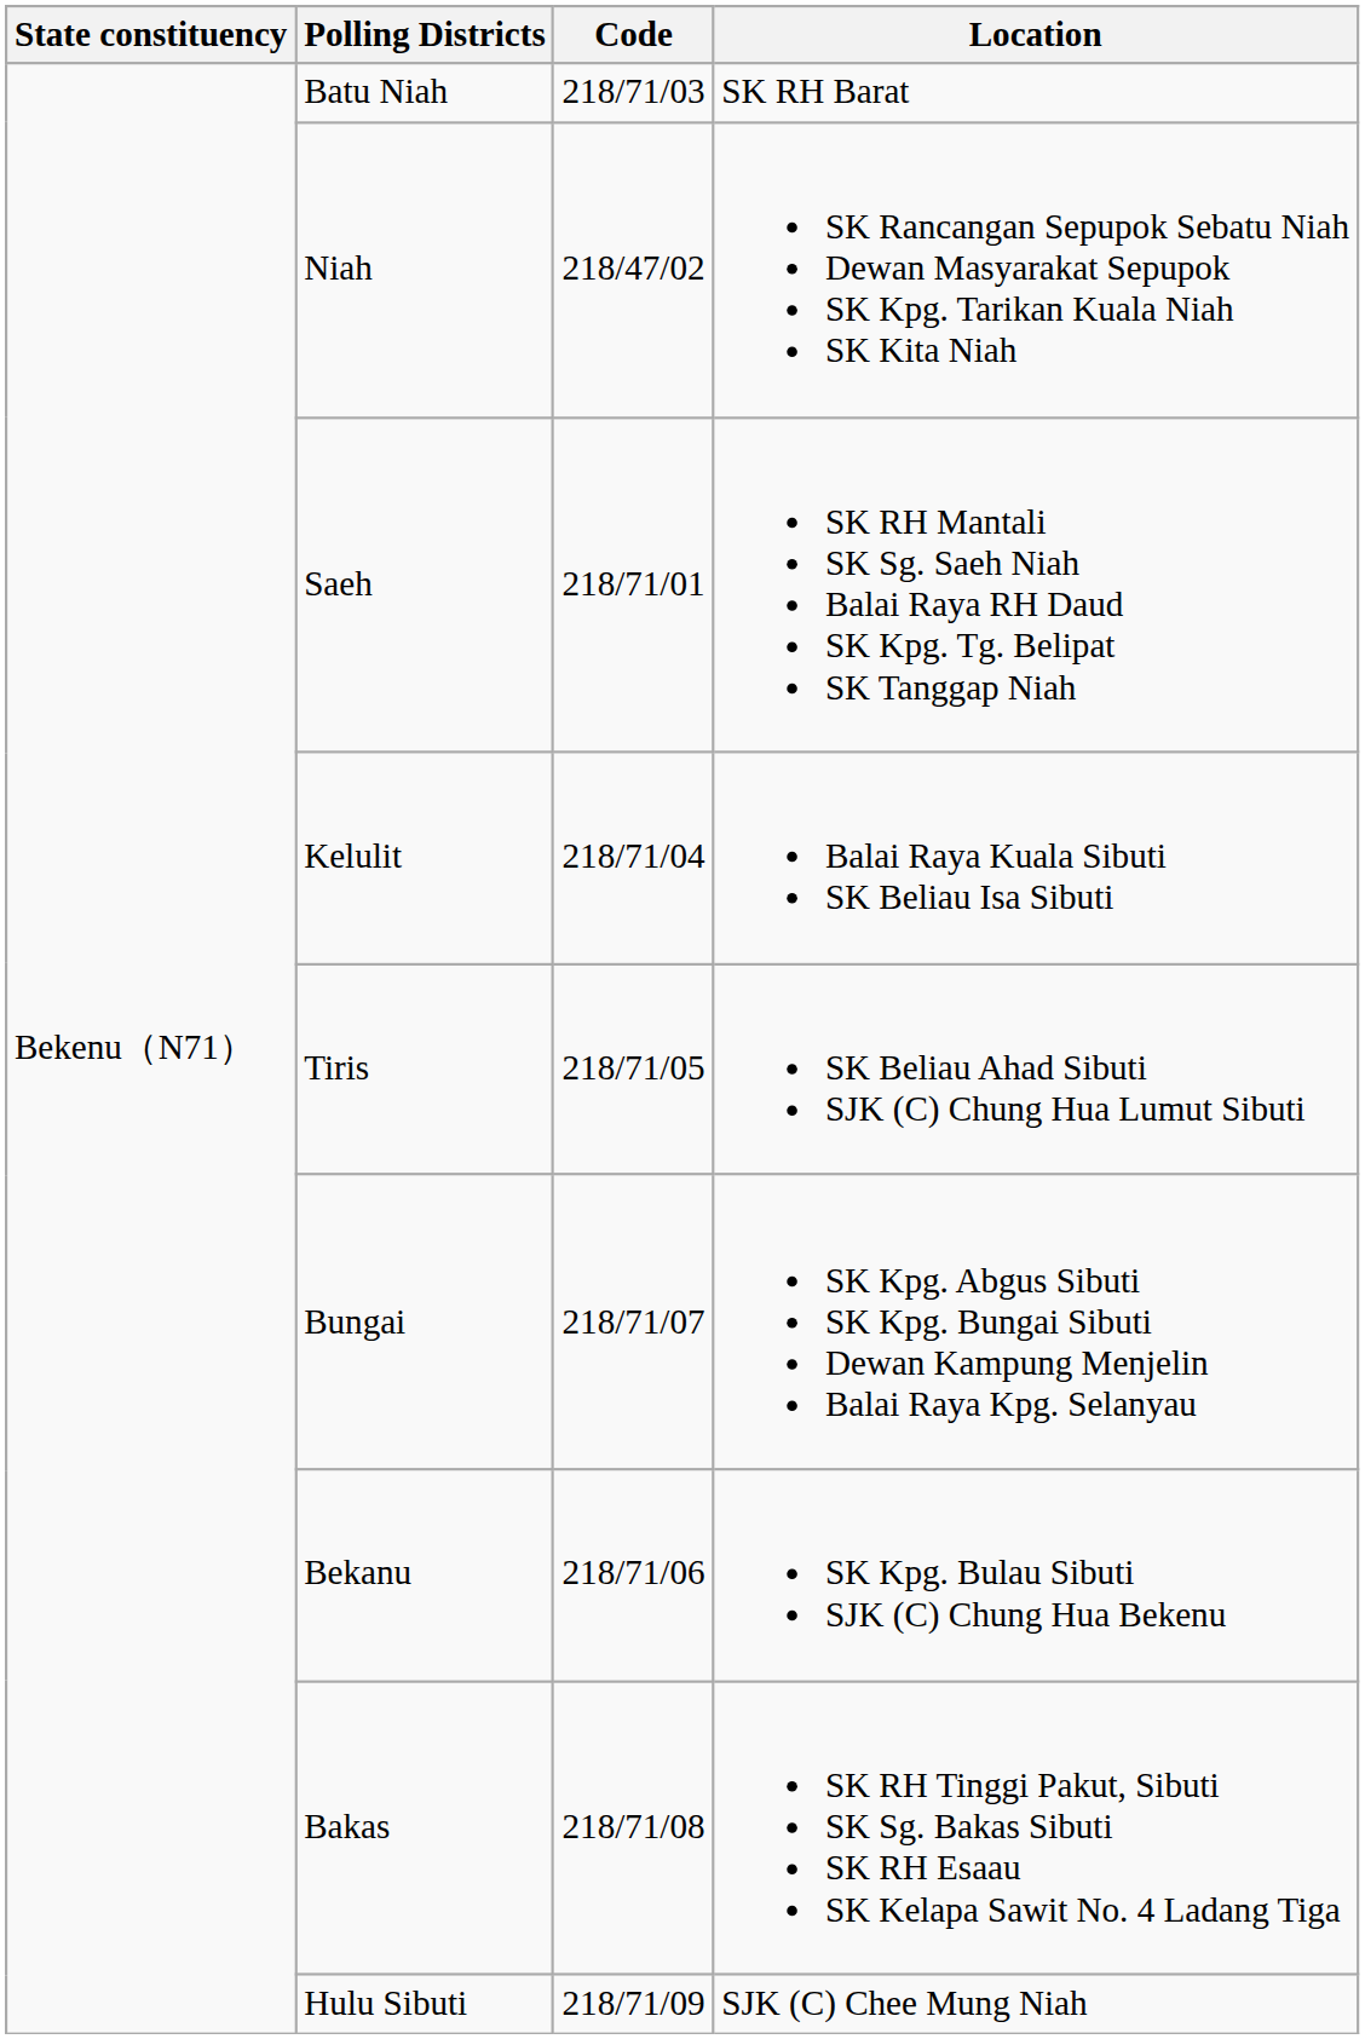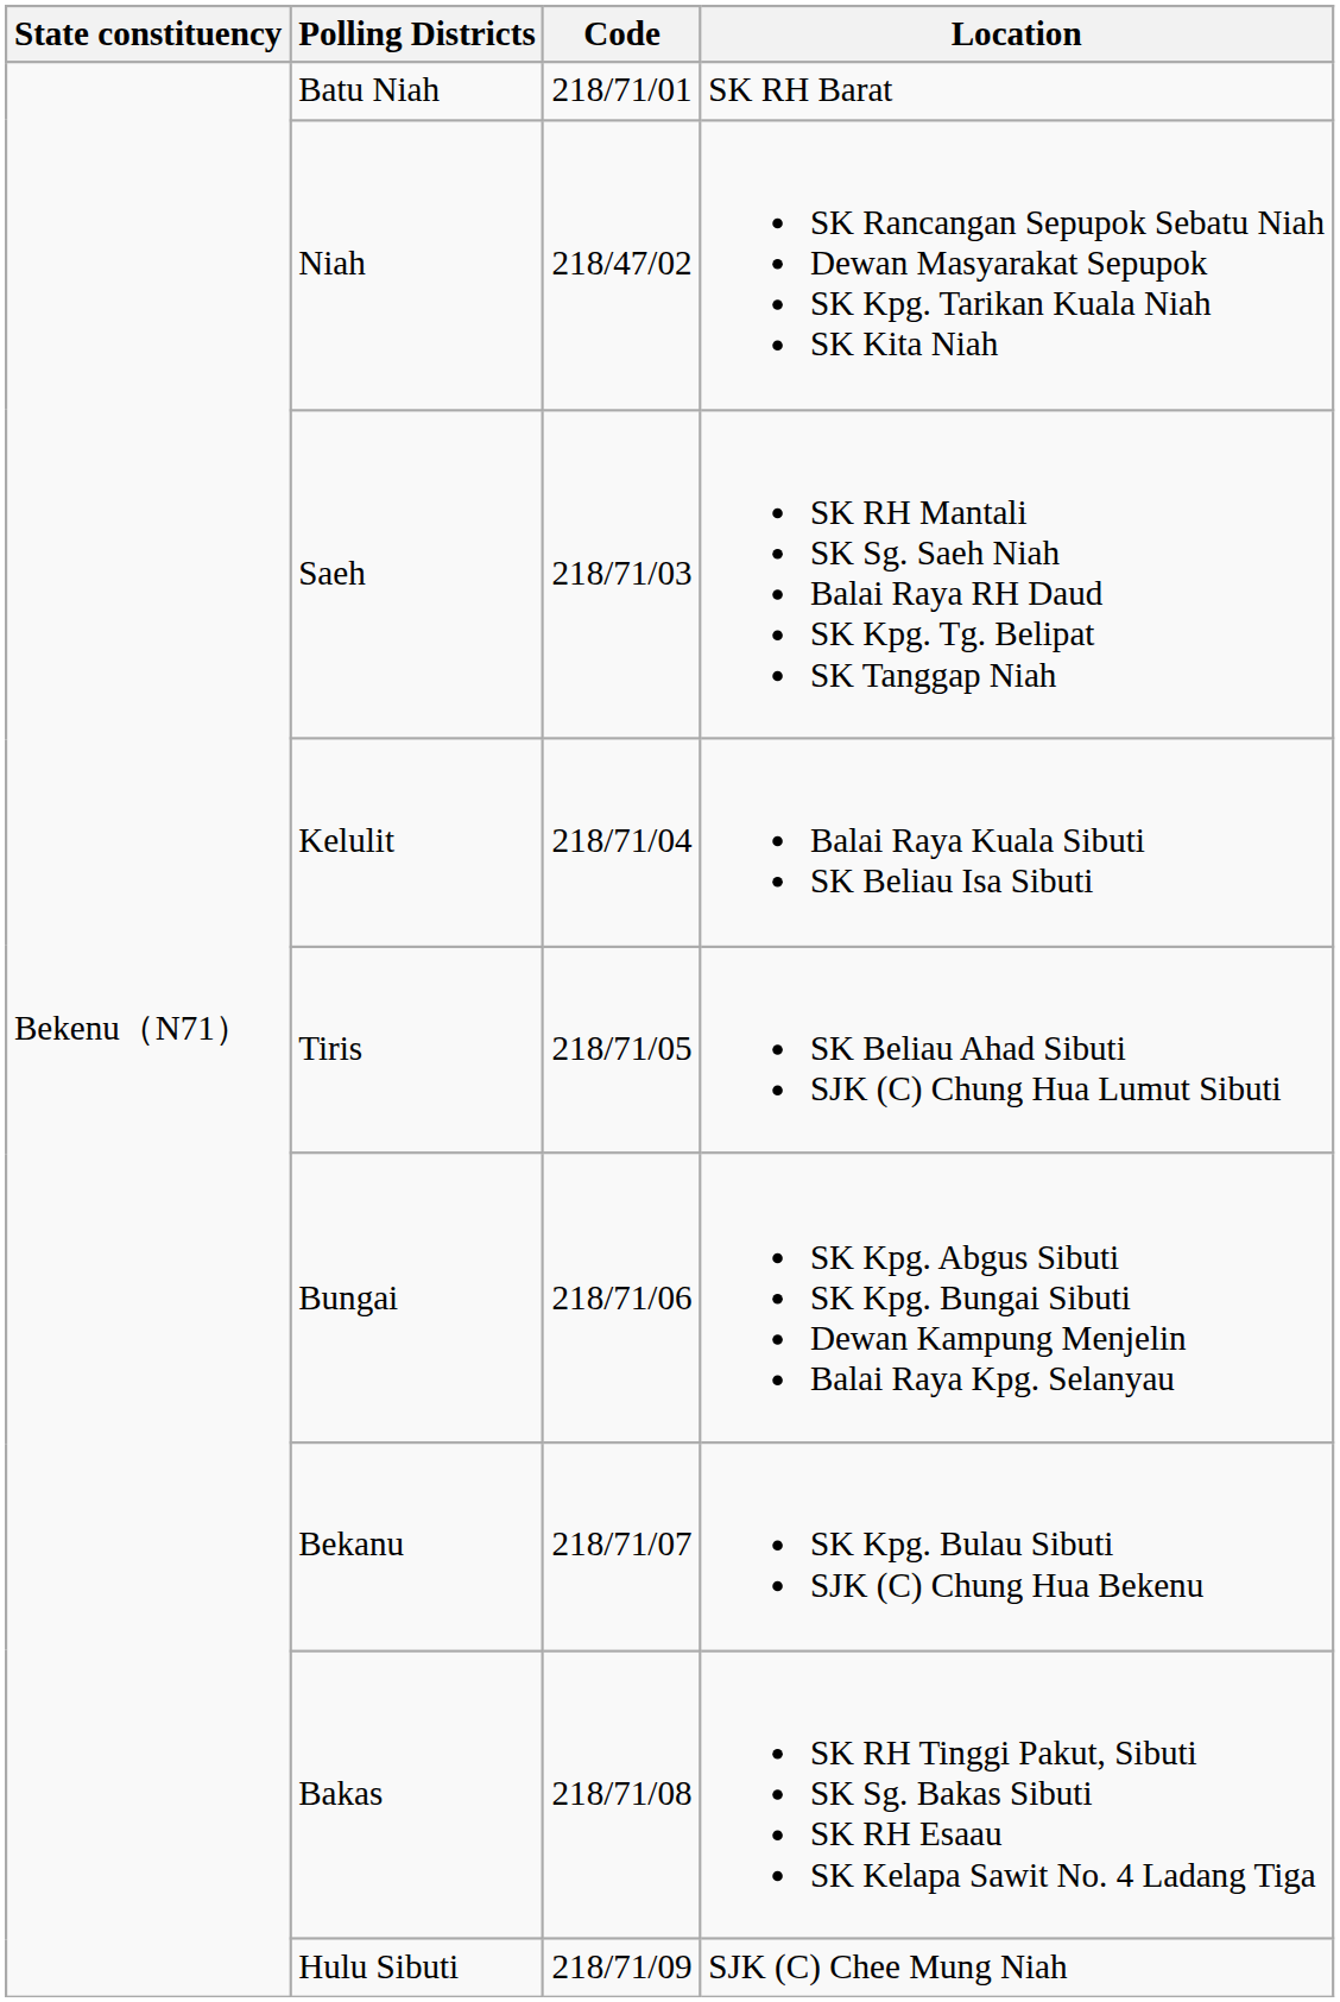 <table class="wikitable sortable mw-collapsible" style="white-space:nowrap;font-size:85%">
 <tr>
 <th>State constituency</th>
 <th>Polling Districts</th>
 <th>Code</th>
 <th>Location</th>
 </tr>
 <tr>
 <td rowspan="9">Bekenu（N71）</td>
 <td>Batu Niah</td>
-<td>218/71/03</td>
+<td>218/71/01</td>
 <td>SK RH Barat</td>
 </tr>
 <tr>
 <td>Niah</td>
 <td>218/47/02</td>
 <td><br><ul><li>SK Rancangan Sepupok Sebatu Niah</li><li>Dewan Masyarakat Sepupok</li><li>SK Kpg. Tarikan Kuala Niah</li><li>SK Kita Niah</li></ul></td>
 </tr>
 <tr>
 <td>Saeh</td>
-<td>218/71/01</td>
+<td>218/71/03</td>
 <td><br><ul><li>SK RH Mantali</li><li>SK Sg. Saeh Niah</li><li>Balai Raya RH Daud</li><li>SK Kpg. Tg. Belipat</li><li>SK Tanggap Niah</li></ul></td>
 </tr>
 <tr>
 <td>Kelulit</td>
 <td>218/71/04</td>
 <td><br><ul><li>Balai Raya Kuala Sibuti</li><li>SK Beliau Isa Sibuti</li></ul></td>
 </tr>
 <tr>
 <td>Tiris</td>
 <td>218/71/05</td>
 <td><br><ul><li>SK Beliau Ahad Sibuti</li><li>SJK (C) Chung Hua Lumut Sibuti</li></ul></td>
 </tr>
 <tr>
 <td>Bungai</td>
-<td>218/71/07</td>
+<td>218/71/06</td>
 <td><br><ul><li>SK Kpg. Abgus Sibuti</li><li>SK Kpg. Bungai Sibuti</li><li>Dewan Kampung Menjelin</li><li>Balai Raya Kpg. Selanyau</li></ul></td>
 </tr>
 <tr>
 <td>Bekanu</td>
-<td>218/71/06</td>
+<td>218/71/07</td>
 <td><br><ul><li>SK Kpg. Bulau Sibuti</li><li>SJK (C) Chung Hua Bekenu</li></ul></td>
 </tr>
 <tr>
 <td>Bakas</td>
 <td>218/71/08</td>
 <td><br><ul><li>SK RH Tinggi Pakut, Sibuti</li><li>SK Sg. Bakas Sibuti</li><li>SK RH Esaau</li><li>SK Kelapa Sawit No. 4 Ladang Tiga</li></ul></td>
 </tr>
 <tr>
 <td>Hulu Sibuti</td>
 <td>218/71/09</td>
 <td>SJK (C) Chee Mung Niah</td>
 </tr>
 </table>
